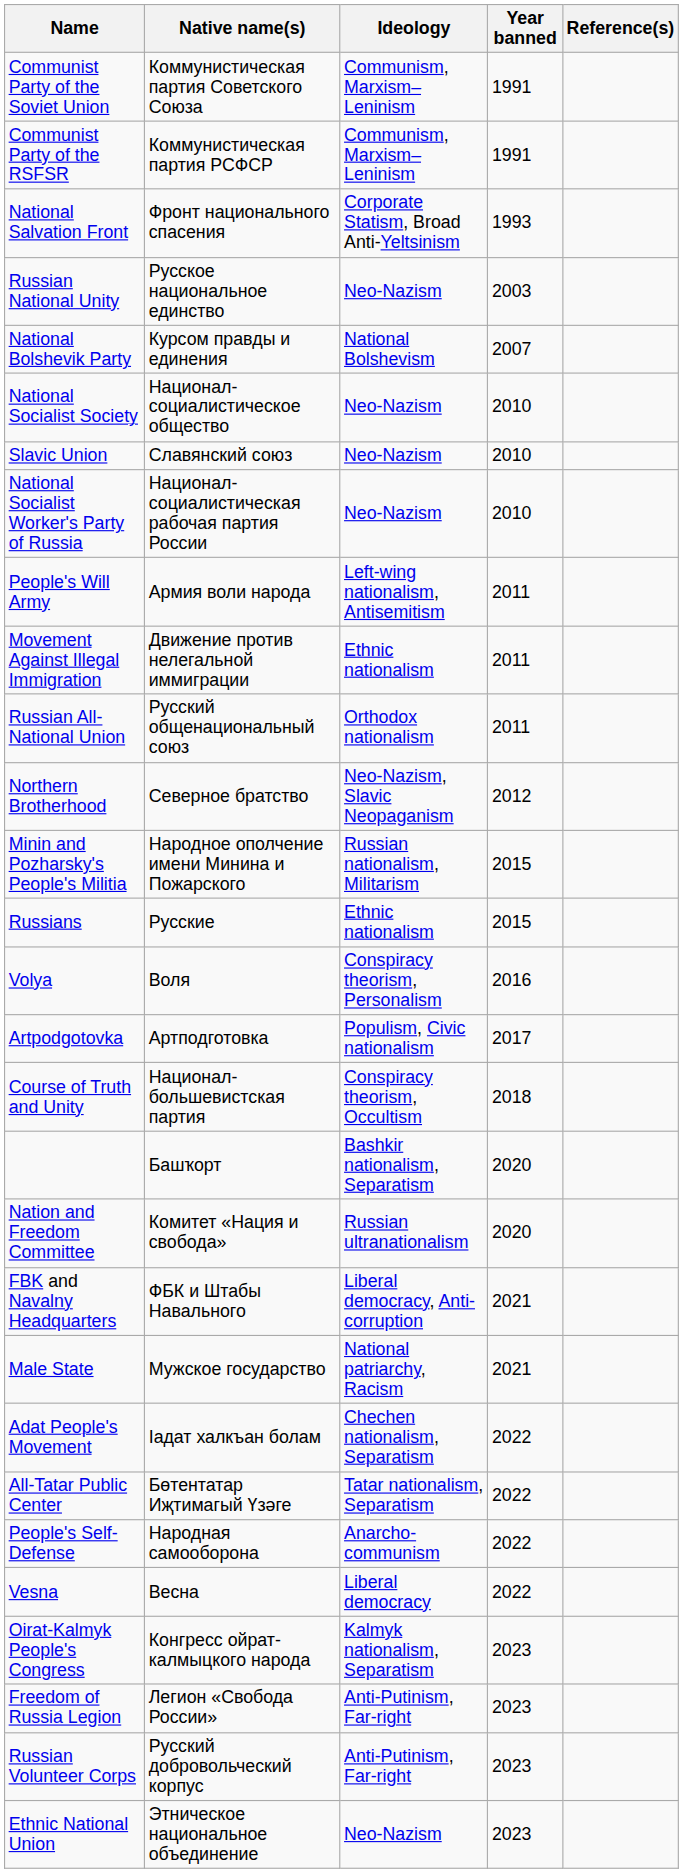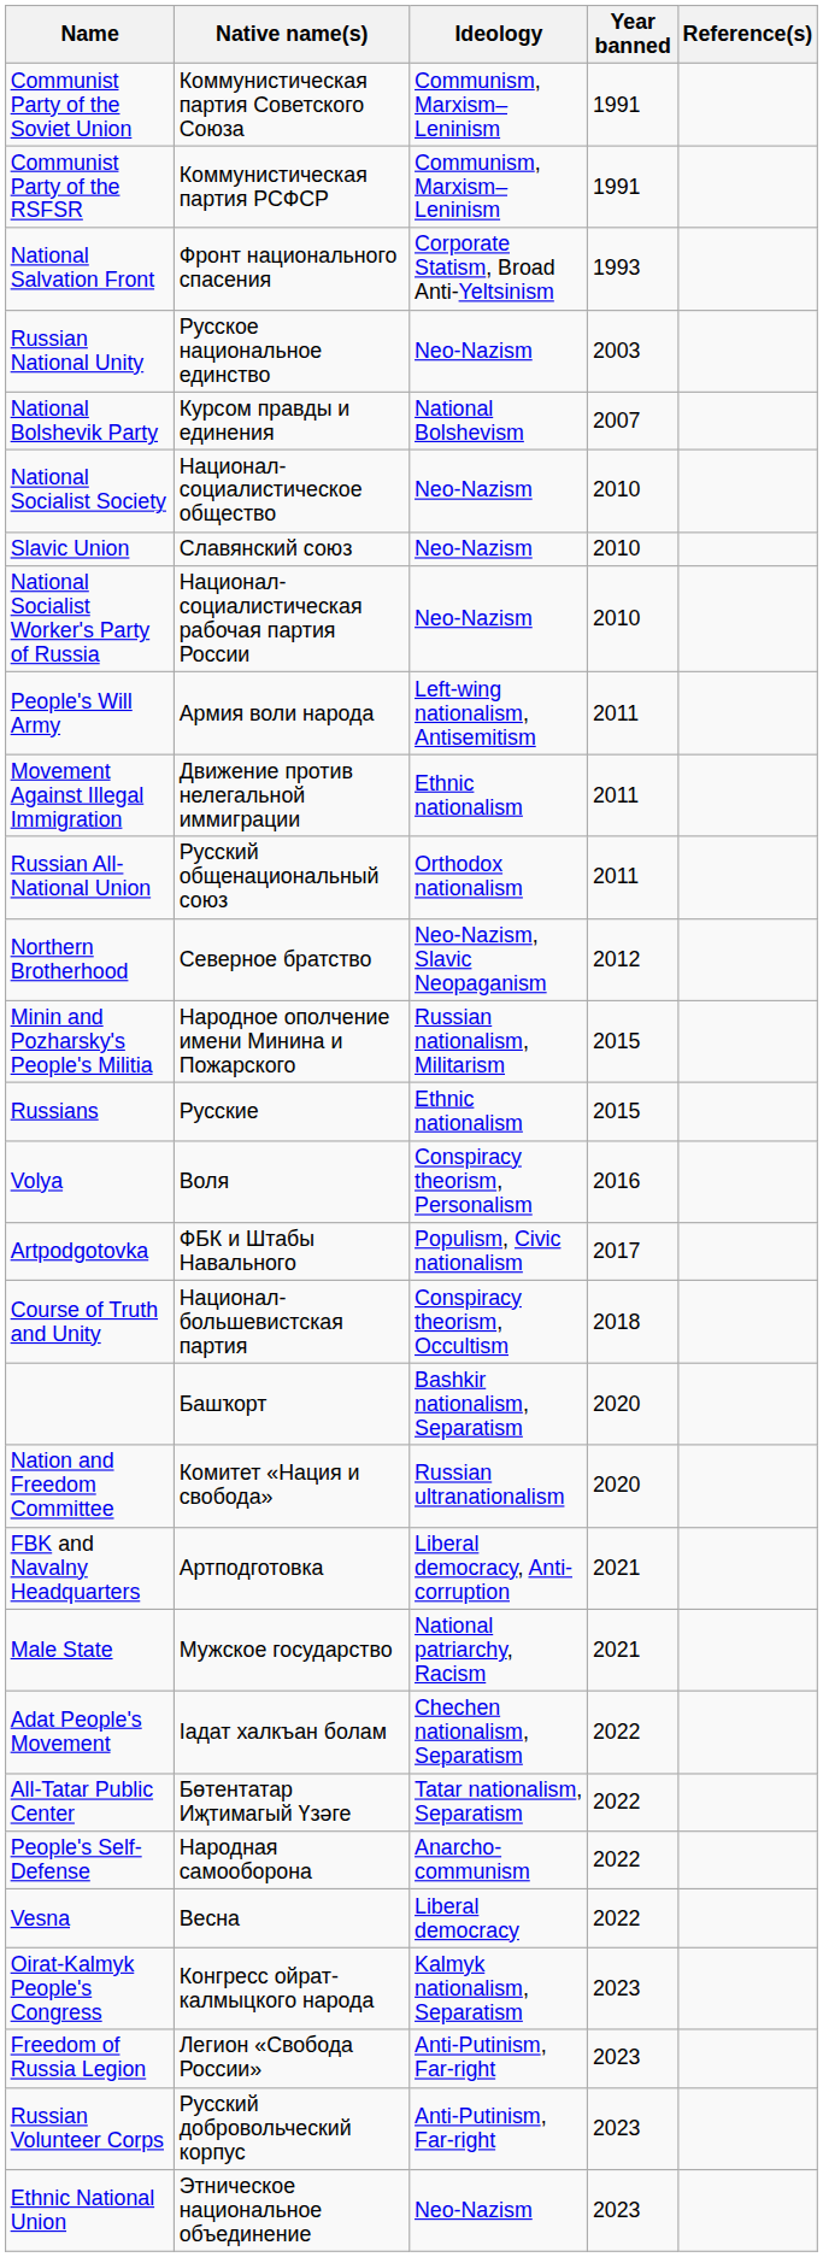 <table class="wikitable sortable">
 <tr>
 <th>Name</th>
 <th>Native name(s)</th>
 <th>Ideology</th>
 <th>Year banned</th>
 <th>Reference(s)</th>
 </tr>
 <tr>
 <td><a href='#'>Communist Party of the Soviet Union</a></td>
 <td>Коммунистическая партия Советского Союза</td>
 <td><a href='#'>Communism</a>, <a href='#'>Marxism–Leninism</a></td>
 <td>1991</td>
 <td></td>
 </tr>
 <tr>
 <td><a href='#'>Communist Party of the RSFSR</a></td>
 <td>Коммунистическая партия РСФСР</td>
 <td><a href='#'>Communism</a>, <a href='#'>Marxism–Leninism</a></td>
 <td>1991</td>
 <td></td>
 </tr>
 <tr>
 <td><a href='#'>National Salvation Front</a></td>
 <td>Фронт национального спасения</td>
 <td><a href='#'>Corporate Statism</a>, Broad Anti-<a href='#'>Yeltsinism</a></td>
 <td>1993</td>
 <td></td>
 </tr>
 <tr>
 <td><a href='#'>Russian National Unity</a></td>
 <td>Русское национальное единство</td>
 <td><a href='#'>Neo-Nazism</a></td>
 <td>2003</td>
 <td></td>
 </tr>
 <tr>
 <td><a href='#'>National Bolshevik Party</a></td>
 <td>Курсом правды и единения</td>
 <td><a href='#'>National Bolshevism</a></td>
 <td>2007</td>
 <td></td>
 </tr>
 <tr>
 <td><a href='#'>National Socialist Society</a></td>
 <td>Национал-социалистическое общество</td>
 <td><a href='#'>Neo-Nazism</a></td>
 <td>2010</td>
 <td></td>
 </tr>
 <tr>
 <td><a href='#'>Slavic Union</a></td>
 <td>Славянский союз</td>
 <td><a href='#'>Neo-Nazism</a></td>
 <td>2010</td>
 <td></td>
 </tr>
 <tr>
 <td><a href='#'>National Socialist Worker's Party of Russia</a></td>
 <td>Национал-социалистическая рабочая партия России</td>
 <td><a href='#'>Neo-Nazism</a></td>
 <td>2010</td>
 <td></td>
 </tr>
 <tr>
 <td><a href='#'>People's Will Army</a></td>
 <td>Армия воли народа</td>
 <td><a href='#'>Left-wing nationalism</a>, <a href='#'>Antisemitism</a></td>
 <td>2011</td>
 <td></td>
 </tr>
 <tr>
 <td><a href='#'>Movement Against Illegal Immigration</a></td>
 <td>Движение против нелегальной иммиграции</td>
 <td><a href='#'>Ethnic nationalism</a></td>
 <td>2011</td>
 <td></td>
 </tr>
 <tr>
 <td><a href='#'>Russian All-National Union</a></td>
 <td>Русский общенациональный союз</td>
 <td><a href='#'>Orthodox nationalism</a></td>
 <td>2011</td>
 <td></td>
 </tr>
 <tr>
 <td><a href='#'>Northern Brotherhood</a></td>
 <td>Северное братство</td>
 <td><a href='#'>Neo-Nazism</a>, <a href='#'>Slavic Neopaganism</a></td>
 <td>2012</td>
 <td></td>
 </tr>
 <tr>
 <td><a href='#'>Minin and Pozharsky's People's Militia</a></td>
 <td>Народное ополчение имени Минина и Пожарского</td>
 <td><a href='#'>Russian nationalism</a>, <a href='#'>Militarism</a></td>
 <td>2015</td>
 <td></td>
 </tr>
 <tr>
 <td><a href='#'>Russians</a></td>
 <td>Русские</td>
 <td><a href='#'>Ethnic nationalism</a></td>
 <td>2015</td>
 <td></td>
 </tr>
 <tr>
 <td><a href='#'>Volya</a></td>
 <td>Воля</td>
 <td><a href='#'>Conspiracy theorism</a>, <a href='#'>Personalism</a></td>
 <td>2016</td>
 <td></td>
 </tr>
 <tr>
 <td><a href='#'>Artpodgotovka</a></td>
-<td>Артподготовка</td>
+<td>ФБК и Штабы Навального</td>
 <td><a href='#'>Populism</a>, <a href='#'>Civic nationalism</a></td>
 <td>2017</td>
 <td></td>
 </tr>
 <tr>
 <td><a href='#'>Course of Truth and Unity</a></td>
 <td>Национал-большевистская партия</td>
 <td><a href='#'>Conspiracy theorism</a>, <a href='#'>Occultism</a></td>
 <td>2018</td>
 <td></td>
 </tr>
 <tr>
 <td></td>
 <td>Башҡорт</td>
 <td><a href='#'>Bashkir nationalism</a>, <a href='#'>Separatism</a></td>
 <td>2020</td>
 <td></td>
 </tr>
 <tr>
 <td><a href='#'>Nation and Freedom Committee</a></td>
 <td>Комитет «Нация и свобода»</td>
 <td><a href='#'>Russian</a> <a href='#'>ultranationalism</a></td>
 <td>2020</td>
 <td></td>
 </tr>
 <tr>
 <td><a href='#'>FBK</a> and <a href='#'>Navalny Headquarters</a></td>
-<td>ФБК и Штабы Навального</td>
+<td>Артподготовка</td>
 <td><a href='#'>Liberal democracy</a>, <a href='#'>Anti-corruption</a></td>
 <td>2021</td>
 <td></td>
 </tr>
 <tr>
 <td><a href='#'>Male State</a></td>
 <td>Мужское государство</td>
 <td><a href='#'>National patriarchy</a>, <a href='#'>Racism</a></td>
 <td>2021</td>
 <td></td>
 </tr>
 <tr>
 <td><a href='#'>Adat People's Movement</a></td>
 <td>Ӏадат халкъан болам</td>
 <td><a href='#'>Chechen nationalism</a>, <a href='#'>Separatism</a></td>
 <td>2022</td>
 <td></td>
 </tr>
 <tr>
 <td><a href='#'>All-Tatar Public Center</a></td>
 <td>Бөтентатар Иҗтимагый Үзәге</td>
 <td><a href='#'>Tatar nationalism</a>, <a href='#'>Separatism</a></td>
 <td>2022</td>
 <td></td>
 </tr>
 <tr>
 <td><a href='#'>People's Self-Defense</a></td>
 <td>Народная самооборона</td>
 <td><a href='#'>Anarcho-communism</a></td>
 <td>2022</td>
 <td></td>
 </tr>
 <tr>
 <td><a href='#'>Vesna</a></td>
 <td>Весна</td>
 <td><a href='#'>Liberal democracy</a></td>
 <td>2022</td>
 <td></td>
 </tr>
 <tr>
 <td><a href='#'>Oirat-Kalmyk People's Congress</a></td>
 <td>Конгресс ойрат-калмыцкого народа</td>
 <td><a href='#'>Kalmyk nationalism</a>, <a href='#'>Separatism</a></td>
 <td>2023</td>
 <td></td>
 </tr>
 <tr>
 <td><a href='#'>Freedom of Russia Legion</a></td>
 <td>Легион «Свобода России»</td>
 <td><a href='#'>Anti-Putinism</a>, <a href='#'>Far-right</a></td>
 <td>2023</td>
 <td></td>
 </tr>
 <tr>
 <td><a href='#'>Russian Volunteer Corps</a></td>
 <td>Русский добровольческий корпус</td>
 <td><a href='#'>Anti-Putinism</a>, <a href='#'>Far-right</a></td>
 <td>2023</td>
 <td></td>
 </tr>
 <tr>
 <td><a href='#'>Ethnic National Union</a></td>
 <td>Этническое национальное объединение</td>
 <td><a href='#'>Neo-Nazism</a></td>
 <td>2023</td>
 <td></td>
 </tr>
 </table>
